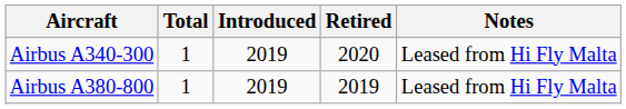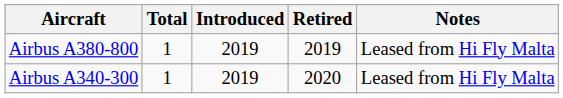 <table class="wikitable" style="margin:0.5em auto; text-align:center">
 <tr>
 <th>Aircraft</th>
 <th>Total</th>
 <th>Introduced</th>
 <th>Retired</th>
 <th>Notes</th>
 </tr>
 <tr>
+<td><a href='#'>Airbus A380-800</a></td>
+<td>1</td>
+<td>2019</td>
+<td>2019</td>
+<td>Leased from <a href='#'>Hi Fly Malta</a></td>
+</tr>
+<tr>
 <td><a href='#'>Airbus A340-300</a></td>
 <td>1</td>
 <td>2019</td>
 <td>2020</td>
 <td>Leased from <a href='#'>Hi Fly Malta</a></td>
 </tr>
-<tr>
-<td><a href='#'>Airbus A380-800</a></td>
-<td>1</td>
-<td>2019</td>
-<td>2019</td>
-<td>Leased from <a href='#'>Hi Fly Malta</a></td>
-</tr>
 </table>
